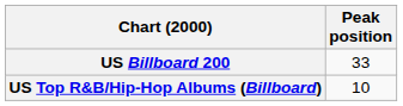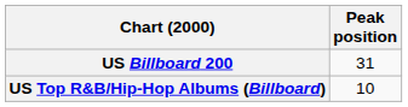 <table class="wikitable sortable plainrowheaders">
 <tr>
 <th scope="col">Chart (2000)</th>
 <th scope="col">Peak<br>position</th>
 </tr>
 <tr>
 <th scope="row">US <a href='#'><em>Billboard</em> 200</a></th>
-<td style="text-align:center;">33</td>
+<td style="text-align:center;">31</td>
 </tr>
 <tr>
 <th scope="row">US <a href='#'>Top R&B/Hip-Hop Albums</a> (<em><a href='#'>Billboard</a></em>)</th>
 <td style="text-align:center;">10</td>
 </tr>
 </table>
